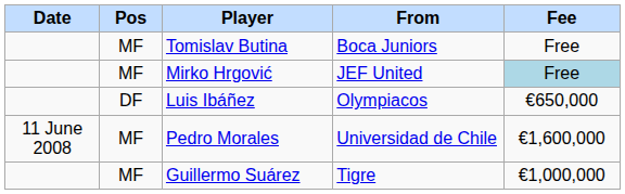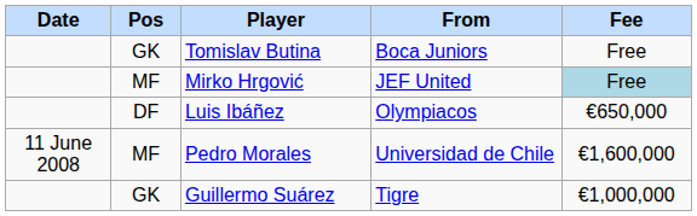 <table class="wikitable sortable">
 <tr>
 <th style="background:#C2DDFF" width=80>Date</th>
 <th style="background:#C2DDFF" width=50>Pos</th>
 <th style="background:#C2DDFF" width=150>Player</th>
 <th style="background:#C2DDFF" width=150>From</th>
 <th style="background:#C2DDFF" width=100>Fee</th>
 </tr>
 <tr>
 <td align="center"></td>
-<td align="center">MF</td>
+<td align="center">GK</td>
 <td> <a href='#'>Tomislav Butina</a></td>
 <td> <a href='#'>Boca Juniors</a></td>
 <td align="center">Free</td>
 </tr>
 <tr>
 <td align="center"></td>
 <td align="center">MF</td>
 <td> <a href='#'>Mirko Hrgović</a></td>
 <td> <a href='#'>JEF United</a></td>
 <td align="center" style="background: lightblue;">Free</td>
 </tr>
 <tr>
 <td align="center"></td>
 <td align="center">DF</td>
 <td> <a href='#'>Luis Ibáñez</a></td>
 <td> <a href='#'>Olympiacos</a></td>
 <td align="center">€650,000</td>
 </tr>
 <tr>
 <td align="center">11 June 2008</td>
 <td align="center">MF</td>
 <td> <a href='#'>Pedro Morales</a></td>
 <td> <a href='#'>Universidad de Chile</a></td>
 <td align="center">€1,600,000</td>
 </tr>
 <tr>
 <td align="center"></td>
-<td align="center">MF</td>
+<td align="center">GK</td>
 <td> <a href='#'>Guillermo Suárez</a></td>
 <td> <a href='#'>Tigre</a></td>
 <td align="center">€1,000,000</td>
 </tr>
 <tr>
 </tr>
 </table>
